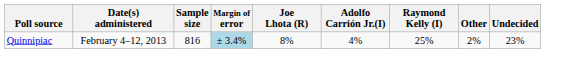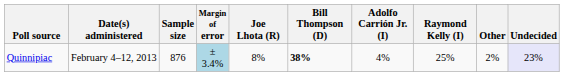 <table class="wikitable">
 <tr valign= bottom>
 <th style="width:100px;">Poll source</th>
 <th style="width:150px;">Date(s)<br>administered</th>
 <th class=small>Sample<br>size</th>
 <th><small>Margin of</small><br>error</th>
 <th style="width:100px;">Joe<br>Lhota (R)</th>
+<th style="width:100px;">Bill<br>Thompson (D)</th>
 <th style="width:100px;">Adolfo<br>Carrión Jr.(I)</th>
 <th style="width:100px;">Raymond<br>Kelly (I)</th>
 <th>Other</th>
 <th>Undecided</th>
 </tr>
 <tr>
 <td><a href='#'>Quinnipiac</a></td>
 <td align=center>February 4–12, 2013</td>
-<td align=center>816</td>
+<td align=center>876</td>
 <td align=center style="background: lightblue;">± 3.4%</td>
 <td align=center>8%</td>
+<td><strong>38%</strong></td>
 <td align=center>4%</td>
 <td align=center>25%</td>
 <td align=center>2%</td>
-<td align=center>23%</td>
+<td align=center style="background: lavender;">23%</td>
 </tr>
 </table>
